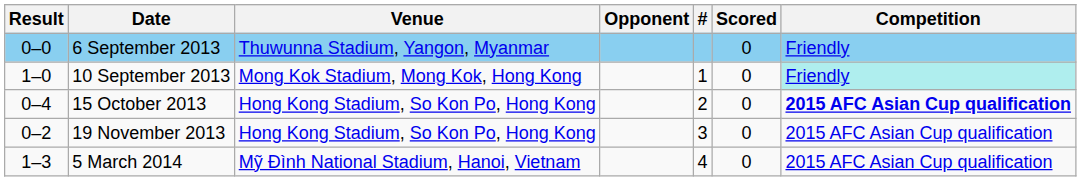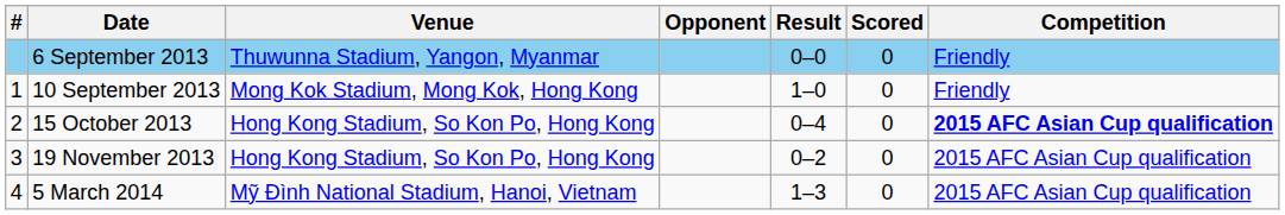 <table class="wikitable" style="font-size:90%; text-align: left;">
 <tr bgcolor="#CCCCCC" align="center">
-<th>Result</th>
+<th>#</th>
 <th>Date</th>
 <th>Venue</th>
 <th>Opponent</th>
-<th>#</th>
+<th>Result</th>
 <th>Scored</th>
 <th>Competition</th>
 </tr>
 <tr style="background-color:#89CFF0">
-<td align="center">0–0</td>
+<td></td>
 <td>6 September 2013</td>
 <td><a href='#'>Thuwunna Stadium</a>, <a href='#'>Yangon</a>, <a href='#'>Myanmar</a></td>
 <td></td>
-<td></td>
+<td align="center">0–0</td>
 <td align="center">0</td>
 <td><a href='#'>Friendly</a></td>
 </tr>
 <tr>
-<td align="center">1–0</td>
+<td>1</td>
 <td>10 September 2013</td>
 <td><a href='#'>Mong Kok Stadium</a>, <a href='#'>Mong Kok</a>, <a href='#'>Hong Kong</a></td>
 <td></td>
-<td>1</td>
+<td align="center">1–0</td>
 <td align="center">0</td>
-<td style="background: paleturquoise;"><a href='#'>Friendly</a></td>
+<td><a href='#'>Friendly</a></td>
 </tr>
 <tr>
-<td align=center>0–4</td>
+<td>2</td>
 <td>15 October 2013</td>
 <td><a href='#'>Hong Kong Stadium</a>, <a href='#'>So Kon Po</a>, <a href='#'>Hong Kong</a></td>
 <td></td>
-<td>2</td>
+<td align=center>0–4</td>
 <td align=center>0</td>
 <td><strong><a href='#'>2015 AFC Asian Cup qualification</a></strong></td>
 </tr>
 <tr>
-<td align=center>0–2</td>
+<td>3</td>
 <td>19 November 2013</td>
 <td><a href='#'>Hong Kong Stadium</a>, <a href='#'>So Kon Po</a>, <a href='#'>Hong Kong</a></td>
 <td></td>
-<td>3</td>
+<td align=center>0–2</td>
 <td align=center>0</td>
 <td><a href='#'>2015 AFC Asian Cup qualification</a></td>
 </tr>
 <tr>
-<td align=center>1–3</td>
+<td>4</td>
 <td>5 March 2014</td>
 <td><a href='#'>Mỹ Đình National Stadium</a>, <a href='#'>Hanoi</a>, <a href='#'>Vietnam</a></td>
 <td></td>
-<td>4</td>
+<td align=center>1–3</td>
 <td align=center>0</td>
 <td><a href='#'>2015 AFC Asian Cup qualification</a></td>
 </tr>
 </table>
